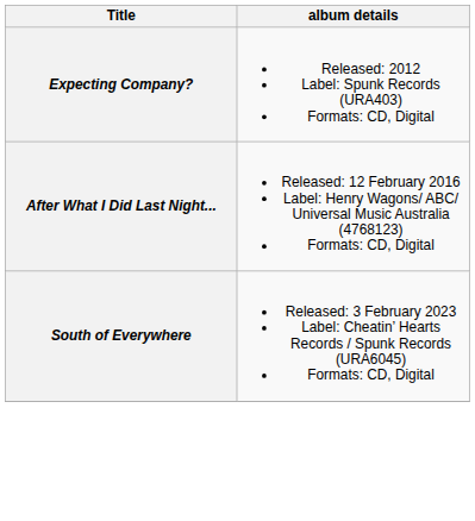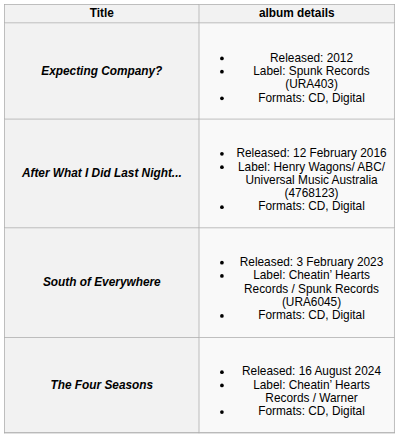 <table class="wikitable plainrowheaders" style="text-align:center;">
 <tr>
 <th scope="col" rowspan="1" style="width:16em;">Title</th>
 <th scope="col" rowspan="1" style="width:16em;">album details</th>
 </tr>
 <tr>
 <th scope="row"><em>Expecting Company?</em></th>
 <td><br><ul><li>Released: 2012</li><li>Label: Spunk Records (URA403)</li><li>Formats: CD, Digital</li></ul></td>
 </tr>
 <tr>
 <th scope="row"><em>After What I Did Last Night...</em></th>
 <td><br><ul><li>Released: 12 February 2016</li><li>Label: Henry Wagons/ ABC/ Universal Music Australia (4768123)</li><li>Formats: CD, Digital</li></ul></td>
 </tr>
 <tr>
 <th scope="row"><em>South of Everywhere</em></th>
 <td><br><ul><li>Released: 3 February 2023</li><li>Label: Cheatin’ Hearts Records / Spunk Records (URA6045)</li><li>Formats: CD, Digital</li></ul></td>
 </tr>
 <tr>
+<th scope="row"><em>The Four Seasons</em></th>
+<td><br><ul><li>Released: 16 August 2024</li><li>Label: Cheatin’ Hearts Records / Warner</li><li>Formats: CD, Digital</li></ul></td>
+</tr>
+<tr>
 </tr>
 </table>
